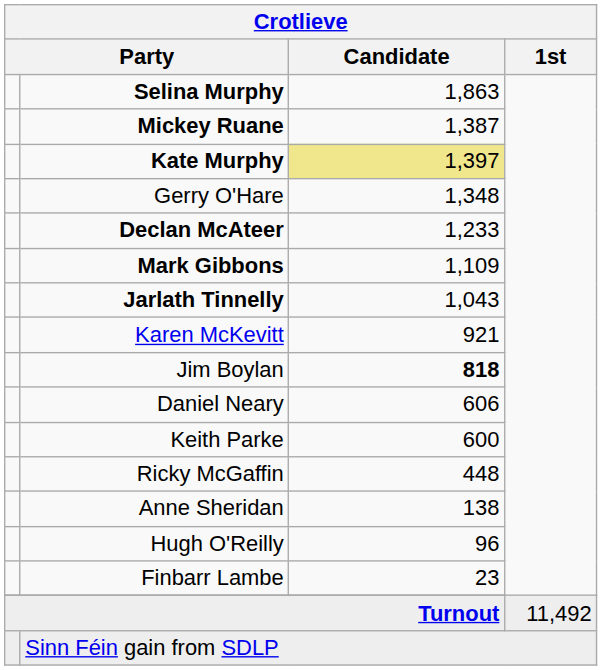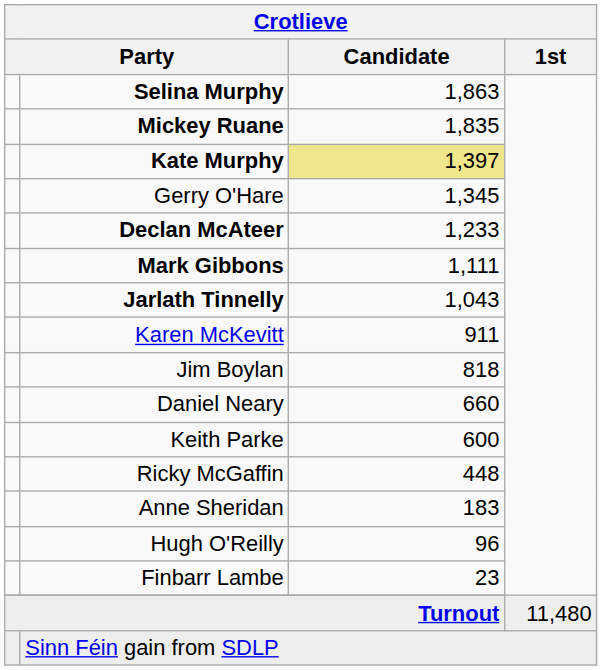 <table class="wikitable">
 <tr>
 <th colspan="4" align="center"><a href='#'>Crotlieve</a></th>
 </tr>
 <tr>
 <th colspan="2" align="center" width=200>Party</th>
 <th width=150>Candidate</th>
 <th width=60>1st </th>
 </tr>
 <tr>
 <td></td>
 <td align="right"><strong>Selina Murphy</strong></td>
 <td align="right">1,863</td>
 </tr>
 <tr>
 <td></td>
 <td align="right"><strong>Mickey Ruane</strong></td>
-<td align="right">1,387</td>
+<td align="right">1,835</td>
 </tr>
 <tr>
 <td></td>
 <td align="right"><strong>Kate Murphy</strong></td>
 <td align="right" style="background: khaki;">1,397</td>
 </tr>
 <tr>
 <td></td>
 <td align="right">Gerry O'Hare</td>
-<td align="right">1,348</td>
+<td align="right">1,345</td>
 </tr>
 <tr>
 <td></td>
 <td align="right"><strong>Declan McAteer</strong></td>
 <td align="right">1,233</td>
 </tr>
 <tr>
 <td></td>
 <td align="right"><strong>Mark Gibbons</strong></td>
-<td align="right">1,109</td>
+<td align="right">1,111</td>
 </tr>
 <tr>
 <td></td>
 <td align="right"><strong>Jarlath Tinnelly</strong></td>
 <td align="right">1,043</td>
 </tr>
 <tr>
 <td></td>
 <td align="right"><a href='#'>Karen McKevitt</a></td>
-<td align="right">921</td>
+<td align="right">911</td>
 </tr>
 <tr>
 <td></td>
 <td align="right">Jim Boylan</td>
-<td align="right"><strong>818</strong></td>
+<td align="right">818</td>
 </tr>
 <tr>
 <td></td>
 <td align="right">Daniel Neary</td>
-<td align="right">606</td>
+<td align="right">660</td>
 </tr>
 <tr>
 <td></td>
 <td align="right">Keith Parke</td>
 <td align="right">600</td>
 </tr>
 <tr>
 <td></td>
 <td align="right">Ricky McGaffin</td>
 <td align="right">448</td>
 </tr>
 <tr>
 <td></td>
 <td align="right">Anne Sheridan</td>
-<td align="right">138</td>
+<td align="right">183</td>
 </tr>
 <tr>
 <td></td>
 <td align="right">Hugh O'Reilly</td>
 <td align="right">96</td>
 </tr>
 <tr>
 <td></td>
 <td align="right">Finbarr Lambe</td>
 <td align="right">23</td>
 </tr>
 <tr>
 </tr>
 <tr bgcolor="EEEEEE">
 <td colspan=3 align="right"><strong><a href='#'>Turnout</a></strong></td>
-<td align="right">11,492</td>
+<td align="right">11,480</td>
 </tr>
 <tr bgcolor="EEEEEE">
 <td bgcolor=></td>
 <td colspan=4 bgcolor="EEEEEE"><a href='#'>Sinn Féin</a> gain from <a href='#'>SDLP</a></td>
 </tr>
 </table>
